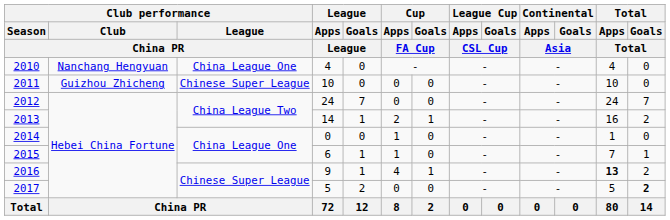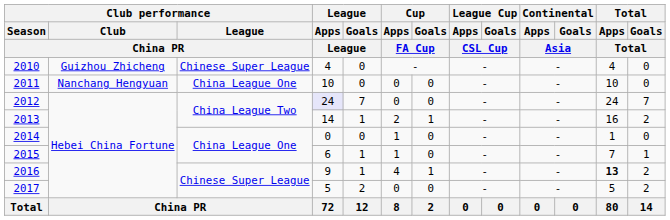 <table class="wikitable" style="text-align:center">
 <tr>
 <th colspan=3>Club performance</th>
 <th colspan=2>League</th>
 <th colspan=2>Cup</th>
 <th colspan=2>League Cup</th>
 <th colspan=2>Continental</th>
 <th colspan=2>Total</th>
 </tr>
 <tr>
 <th>Season</th>
 <th>Club</th>
 <th>League</th>
 <th>Apps</th>
 <th>Goals</th>
 <th>Apps</th>
 <th>Goals</th>
 <th>Apps</th>
 <th>Goals</th>
 <th>Apps</th>
 <th>Goals</th>
 <th>Apps</th>
 <th>Goals</th>
 </tr>
 <tr>
 <th colspan=3>China PR</th>
 <th colspan=2>League</th>
 <th colspan=2><a href='#'>FA Cup</a></th>
 <th colspan=2><a href='#'>CSL Cup</a></th>
 <th colspan=2><a href='#'>Asia</a></th>
 <th colspan=2>Total</th>
 </tr>
 <tr>
 <td><a href='#'>2010</a></td>
-<td><a href='#'>Nanchang Hengyuan</a></td>
-<td><a href='#'>China League One</a></td>
+<td><a href='#'>Guizhou Zhicheng</a></td>
+<td><a href='#'>Chinese Super League</a></td>
 <td>4</td>
 <td>0</td>
 <td colspan="2">-</td>
 <td colspan="2">-</td>
 <td colspan="2">-</td>
 <td>4</td>
 <td>0</td>
 </tr>
 <tr>
 <td><a href='#'>2011</a></td>
-<td><a href='#'>Guizhou Zhicheng</a></td>
-<td><a href='#'>Chinese Super League</a></td>
+<td><a href='#'>Nanchang Hengyuan</a></td>
+<td><a href='#'>China League One</a></td>
 <td>10</td>
 <td>0</td>
 <td>0</td>
 <td>0</td>
 <td colspan="2">-</td>
 <td colspan="2">-</td>
 <td>10</td>
 <td>0</td>
 </tr>
 <tr>
 <td><a href='#'>2012</a></td>
 <td rowspan="6"><a href='#'>Hebei China Fortune</a></td>
 <td rowspan="2"><a href='#'>China League Two</a></td>
-<td>24</td>
+<td style="background: lavender;">24</td>
 <td>7</td>
 <td>0</td>
 <td>0</td>
 <td colspan="2">-</td>
 <td colspan="2">-</td>
 <td>24</td>
 <td>7</td>
 </tr>
 <tr>
 <td><a href='#'>2013</a></td>
 <td>14</td>
 <td>1</td>
 <td>2</td>
 <td>1</td>
 <td colspan="2">-</td>
 <td colspan="2">-</td>
 <td>16</td>
 <td>2</td>
 </tr>
 <tr>
 <td><a href='#'>2014</a></td>
 <td rowspan="2"><a href='#'>China League One</a></td>
 <td>0</td>
 <td>0</td>
 <td>1</td>
 <td>0</td>
 <td colspan="2">-</td>
 <td colspan="2">-</td>
 <td>1</td>
 <td>0</td>
 </tr>
 <tr>
 <td><a href='#'>2015</a></td>
 <td>6</td>
 <td>1</td>
 <td>1</td>
 <td>0</td>
 <td colspan="2">-</td>
 <td colspan="2">-</td>
 <td>7</td>
 <td>1</td>
 </tr>
 <tr>
 <td><a href='#'>2016</a></td>
 <td rowspan="2"><a href='#'>Chinese Super League</a></td>
 <td>9</td>
 <td>1</td>
 <td>4</td>
 <td>1</td>
 <td colspan="2">-</td>
 <td colspan="2">-</td>
 <td><strong>13</strong></td>
 <td>2</td>
 </tr>
 <tr>
 <td><a href='#'>2017</a></td>
 <td>5</td>
 <td>2</td>
 <td>0</td>
 <td>0</td>
 <td colspan="2">-</td>
 <td colspan="2">-</td>
 <td>5</td>
-<td><strong>2</strong></td>
+<td>2</td>
 </tr>
 <tr>
 <th rowspan=3>Total</th>
 <th colspan=2>China PR</th>
 <th>72</th>
 <th>12</th>
 <th>8</th>
 <th>2</th>
 <th>0</th>
 <th>0</th>
 <th>0</th>
 <th>0</th>
 <th>80</th>
 <th>14</th>
 </tr>
 </table>
